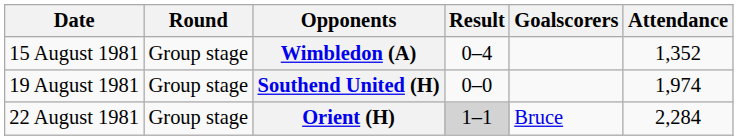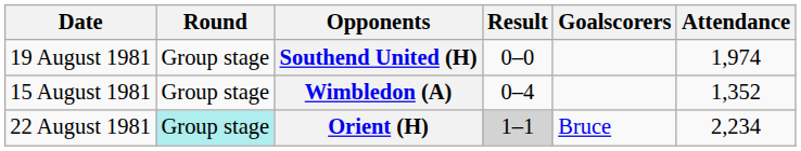 <table class="wikitable plainrowheaders sortable">
 <tr>
 <th scope=col>Date</th>
 <th scope=col>Round</th>
 <th scope=col>Opponents</th>
 <th scope=col>Result</th>
 <th scope=col class=unsortable>Goalscorers</th>
 <th scope=col>Attendance</th>
 </tr>
 <tr>
+<td>19 August 1981</td>
+<td>Group stage</td>
+<th scope=row><a href='#'>Southend United</a> (H)</th>
+<td align=center>0–0</td>
+<td></td>
+<td align=center>1,974</td>
+</tr>
+<tr>
 <td>15 August 1981</td>
 <td>Group stage</td>
 <th scope=row><a href='#'>Wimbledon</a> (A)</th>
 <td align=center>0–4</td>
 <td></td>
 <td align=center>1,352</td>
 </tr>
 <tr>
-<td>19 August 1981</td>
-<td>Group stage</td>
-<th scope=row><a href='#'>Southend United</a> (H)</th>
-<td align=center>0–0</td>
-<td></td>
-<td align=center>1,974</td>
-</tr>
-<tr>
 <td>22 August 1981</td>
-<td>Group stage</td>
+<td style="background: paleturquoise;">Group stage</td>
 <th scope=row><a href='#'>Orient</a> (H)</th>
 <td align=center style="background: lightgrey;">1–1</td>
 <td><a href='#'>Bruce</a></td>
-<td align=center>2,284</td>
+<td align=center>2,234</td>
 </tr>
 </table>
